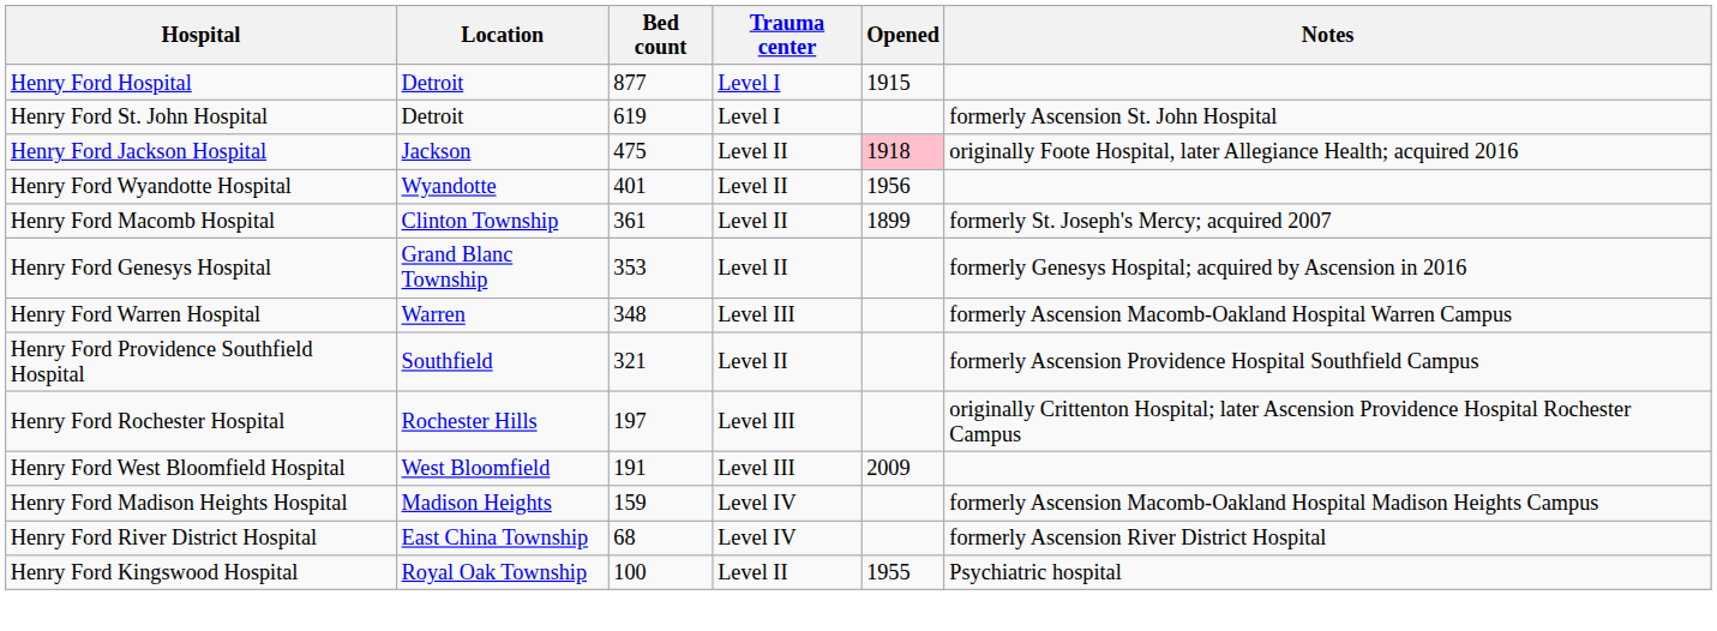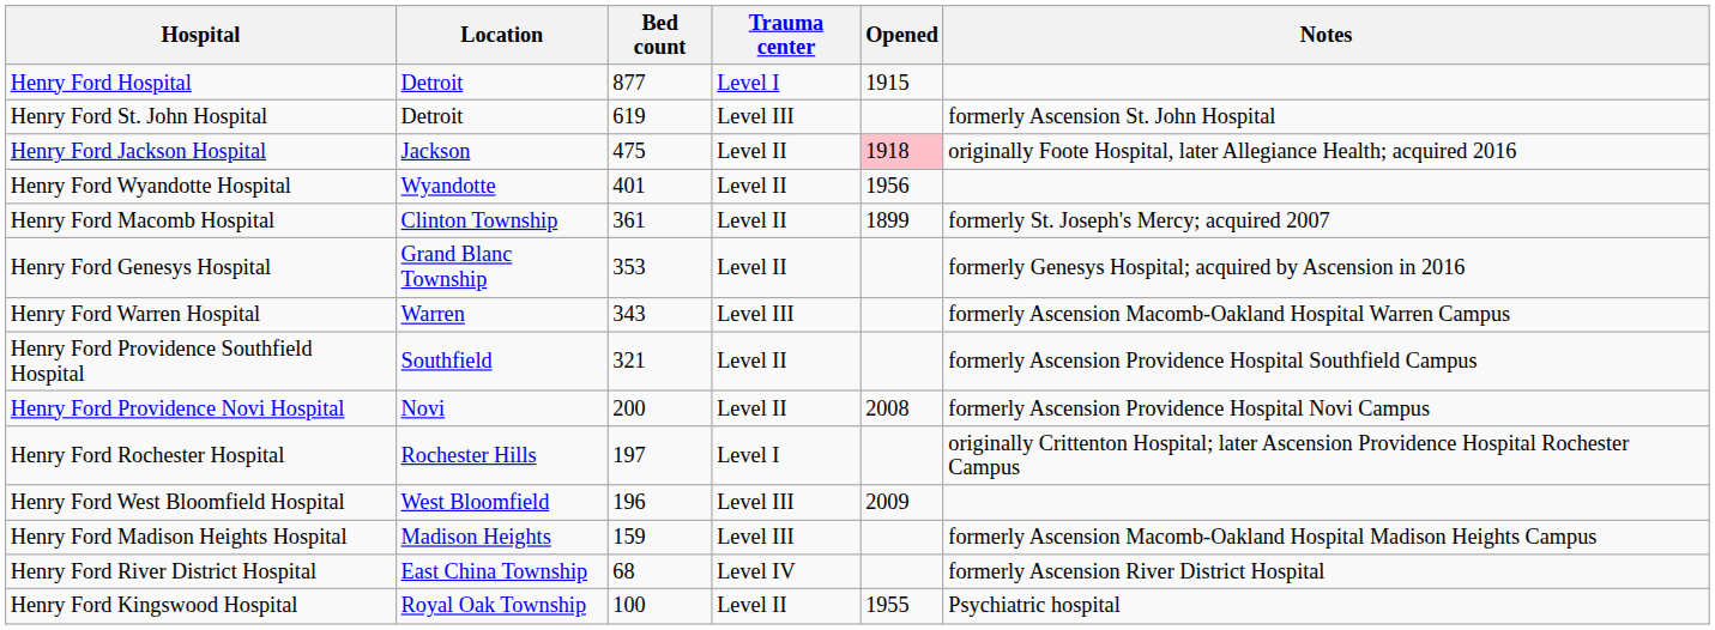 <table class="wikitable sortable" border="1">
 <tr>
 <th>Hospital</th>
 <th>Location</th>
 <th>Bed count</th>
 <th><a href='#'>Trauma center</a></th>
 <th>Opened</th>
 <th>Notes</th>
 </tr>
 <tr>
 <td><a href='#'>Henry Ford Hospital</a></td>
 <td><a href='#'>Detroit</a></td>
 <td>877</td>
 <td><a href='#'>Level I</a></td>
 <td>1915</td>
 <td></td>
 </tr>
 <tr>
 <td>Henry Ford St. John Hospital</td>
 <td>Detroit</td>
 <td>619</td>
-<td>Level I</td>
+<td>Level III</td>
 <td></td>
 <td>formerly Ascension St. John Hospital</td>
 </tr>
 <tr>
 <td><a href='#'>Henry Ford Jackson Hospital</a></td>
 <td><a href='#'>Jackson</a></td>
 <td>475</td>
 <td>Level II</td>
 <td style="background: pink;">1918</td>
 <td>originally Foote Hospital, later Allegiance Health; acquired 2016</td>
 </tr>
 <tr>
 <td>Henry Ford Wyandotte Hospital</td>
 <td><a href='#'>Wyandotte</a></td>
 <td>401</td>
 <td>Level II</td>
 <td>1956</td>
 <td></td>
 </tr>
 <tr>
 <td>Henry Ford Macomb Hospital</td>
 <td><a href='#'>Clinton Township</a></td>
 <td>361</td>
 <td>Level II</td>
 <td>1899</td>
 <td>formerly St. Joseph's Mercy; acquired 2007</td>
 </tr>
 <tr>
 <td>Henry Ford Genesys Hospital</td>
 <td><a href='#'>Grand Blanc Township</a></td>
 <td>353</td>
 <td>Level II</td>
 <td></td>
 <td>formerly Genesys Hospital; acquired by Ascension in 2016</td>
 </tr>
 <tr>
 <td>Henry Ford Warren Hospital</td>
 <td><a href='#'>Warren</a></td>
-<td>348</td>
+<td>343</td>
 <td>Level III</td>
 <td></td>
 <td>formerly Ascension Macomb-Oakland Hospital Warren Campus</td>
 </tr>
 <tr>
 <td>Henry Ford Providence Southfield Hospital</td>
 <td><a href='#'>Southfield</a></td>
 <td>321</td>
 <td>Level II</td>
 <td></td>
 <td>formerly Ascension Providence Hospital Southfield Campus</td>
 </tr>
 <tr>
+<td><a href='#'>Henry Ford Providence Novi Hospital</a></td>
+<td><a href='#'>Novi</a></td>
+<td>200</td>
+<td>Level II</td>
+<td>2008</td>
+<td>formerly Ascension Providence Hospital Novi Campus</td>
+</tr>
+<tr>
 <td>Henry Ford Rochester Hospital</td>
 <td><a href='#'>Rochester Hills</a></td>
 <td>197</td>
-<td>Level III</td>
+<td>Level I</td>
 <td></td>
 <td>originally Crittenton Hospital; later Ascension Providence Hospital Rochester Campus</td>
 </tr>
 <tr>
 <td>Henry Ford West Bloomfield Hospital</td>
 <td><a href='#'>West Bloomfield</a></td>
-<td>191</td>
+<td>196</td>
 <td>Level III</td>
 <td>2009</td>
 <td></td>
 </tr>
 <tr>
 <td>Henry Ford Madison Heights Hospital</td>
 <td><a href='#'>Madison Heights</a></td>
 <td>159</td>
-<td>Level IV</td>
+<td>Level III</td>
 <td></td>
 <td>formerly Ascension Macomb-Oakland Hospital Madison Heights Campus</td>
 </tr>
 <tr>
 <td>Henry Ford River District Hospital</td>
 <td><a href='#'>East China Township</a></td>
 <td>68</td>
 <td>Level IV</td>
 <td></td>
 <td>formerly Ascension River District Hospital</td>
 </tr>
 <tr>
 <td>Henry Ford Kingswood Hospital</td>
 <td><a href='#'>Royal Oak Township</a></td>
 <td>100</td>
 <td>Level II</td>
 <td>1955</td>
 <td>Psychiatric hospital</td>
 </tr>
 </table>
